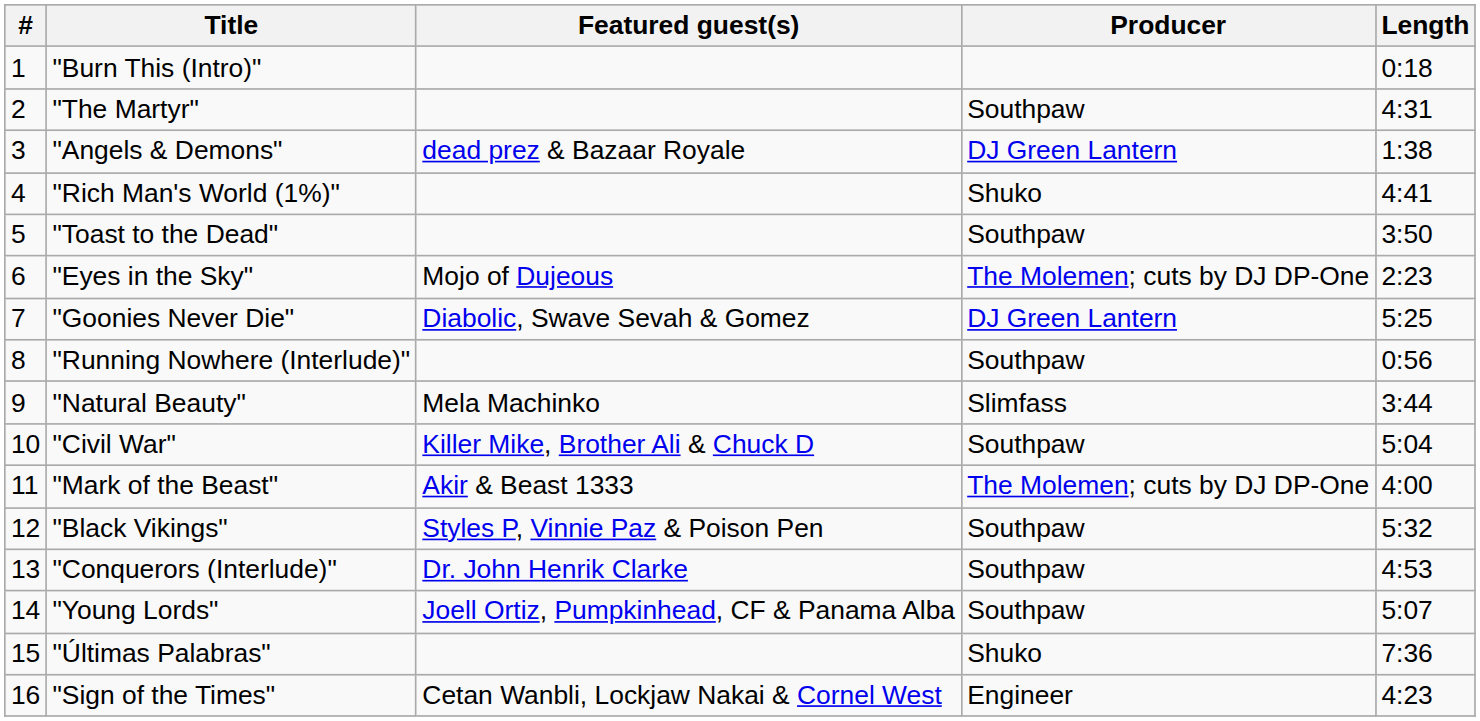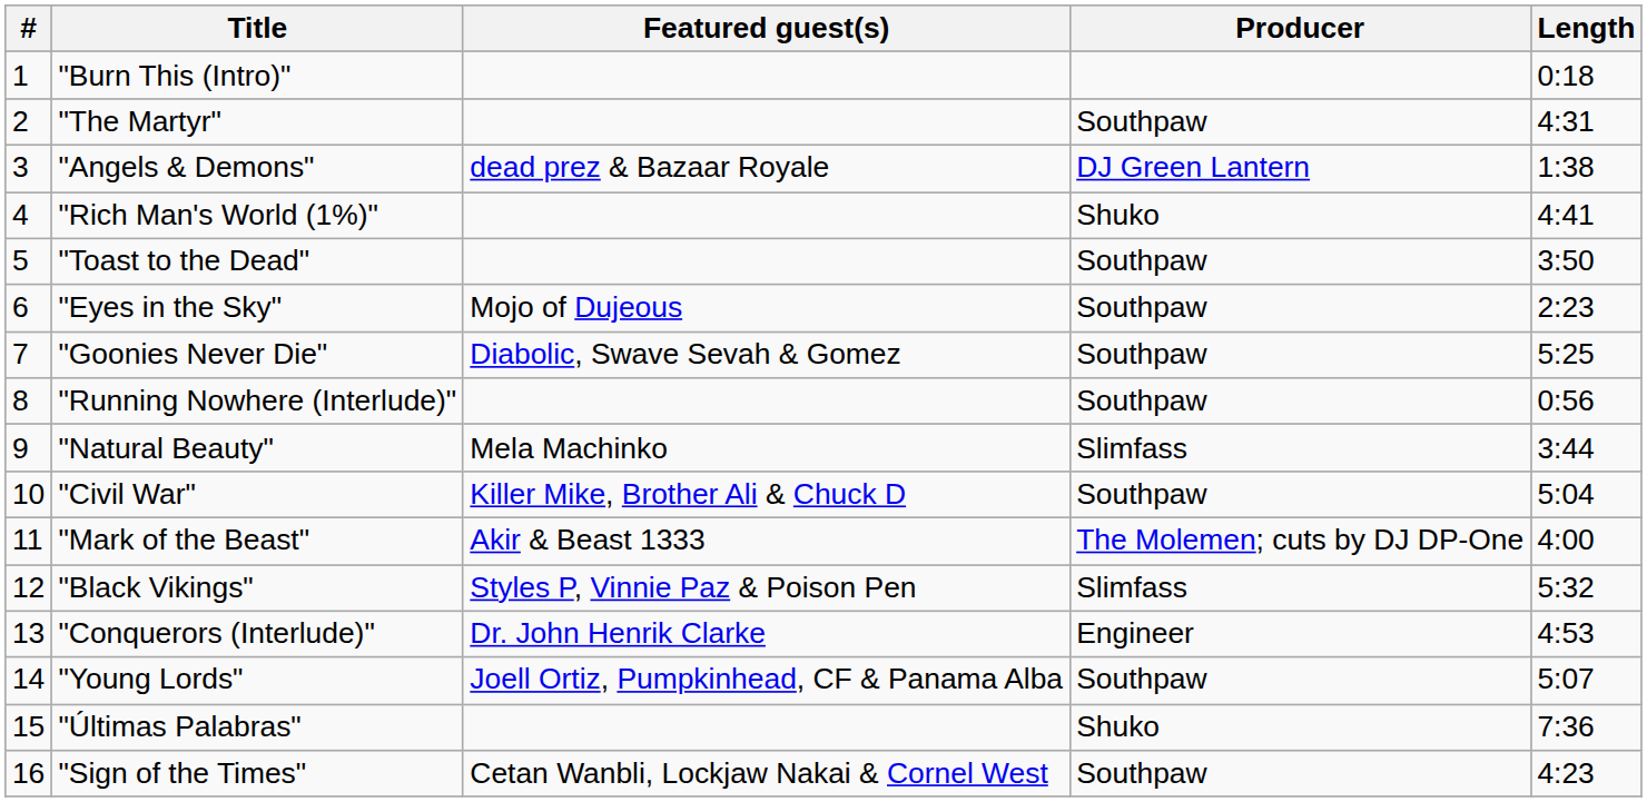 <table class="wikitable">
 <tr>
 <th align="center">#</th>
 <th align="center">Title</th>
 <th align="center">Featured guest(s)</th>
 <th align="center">Producer</th>
 <th align="center">Length</th>
 </tr>
 <tr>
 <td>1</td>
 <td>"Burn This (Intro)"</td>
 <td></td>
 <td></td>
 <td>0:18</td>
 </tr>
 <tr>
 <td>2</td>
 <td>"The Martyr"</td>
 <td></td>
 <td>Southpaw</td>
 <td>4:31</td>
 </tr>
 <tr>
 <td>3</td>
 <td>"Angels & Demons"</td>
 <td><a href='#'>dead prez</a> & Bazaar Royale</td>
 <td><a href='#'>DJ Green Lantern</a></td>
 <td>1:38</td>
 </tr>
 <tr>
 <td>4</td>
 <td>"Rich Man's World (1%)"</td>
 <td></td>
 <td>Shuko</td>
 <td>4:41</td>
 </tr>
 <tr>
 <td>5</td>
 <td>"Toast to the Dead"</td>
 <td></td>
 <td>Southpaw</td>
 <td>3:50</td>
 </tr>
 <tr>
 <td>6</td>
 <td>"Eyes in the Sky"</td>
 <td>Mojo of <a href='#'>Dujeous</a></td>
-<td><a href='#'>The Molemen</a>; cuts by DJ DP-One</td>
+<td>Southpaw</td>
 <td>2:23</td>
 </tr>
 <tr>
 <td>7</td>
 <td>"Goonies Never Die"</td>
 <td><a href='#'>Diabolic</a>, Swave Sevah & Gomez</td>
-<td><a href='#'>DJ Green Lantern</a></td>
+<td>Southpaw</td>
 <td>5:25</td>
 </tr>
 <tr>
 <td>8</td>
 <td>"Running Nowhere (Interlude)"</td>
 <td></td>
 <td>Southpaw</td>
 <td>0:56</td>
 </tr>
 <tr>
 <td>9</td>
 <td>"Natural Beauty"</td>
 <td>Mela Machinko</td>
 <td>Slimfass</td>
 <td>3:44</td>
 </tr>
 <tr>
 <td>10</td>
 <td>"Civil War"</td>
 <td><a href='#'>Killer Mike</a>, <a href='#'>Brother Ali</a> & <a href='#'>Chuck D</a></td>
 <td>Southpaw</td>
 <td>5:04</td>
 </tr>
 <tr>
 <td>11</td>
 <td>"Mark of the Beast"</td>
 <td><a href='#'>Akir</a> & Beast 1333</td>
 <td><a href='#'>The Molemen</a>; cuts by DJ DP-One</td>
 <td>4:00</td>
 </tr>
 <tr>
 <td>12</td>
 <td>"Black Vikings"</td>
 <td><a href='#'>Styles P</a>, <a href='#'>Vinnie Paz</a> & Poison Pen</td>
-<td>Southpaw</td>
+<td>Slimfass</td>
 <td>5:32</td>
 </tr>
 <tr>
 <td>13</td>
 <td>"Conquerors (Interlude)"</td>
 <td><a href='#'>Dr. John Henrik Clarke</a></td>
-<td>Southpaw</td>
+<td>Engineer</td>
 <td>4:53</td>
 </tr>
 <tr>
 <td>14</td>
 <td>"Young Lords"</td>
 <td><a href='#'>Joell Ortiz</a>, <a href='#'>Pumpkinhead</a>, CF & Panama Alba</td>
 <td>Southpaw</td>
 <td>5:07</td>
 </tr>
 <tr>
 <td>15</td>
 <td>"Últimas Palabras"</td>
 <td></td>
 <td>Shuko</td>
 <td>7:36</td>
 </tr>
 <tr>
 <td>16</td>
 <td>"Sign of the Times"</td>
 <td>Cetan Wanbli, Lockjaw Nakai & <a href='#'>Cornel West</a></td>
-<td>Engineer</td>
+<td>Southpaw</td>
 <td>4:23</td>
 </tr>
 </table>
